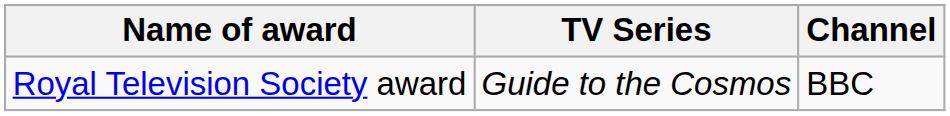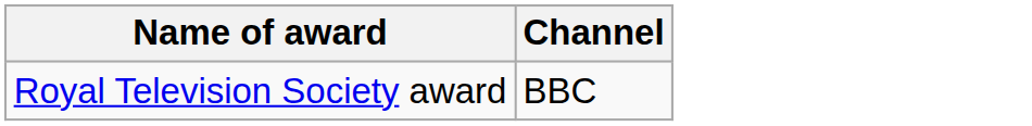 <table class="wikitable">
 <tr>
 <th>Name of award</th>
-<th>TV Series</th>
 <th>Channel</th>
 </tr>
 <tr>
 <td><a href='#'>Royal Television Society</a> award</td>
-<td><em>Guide to the Cosmos</em></td>
 <td>BBC</td>
 </tr>
 </table>
